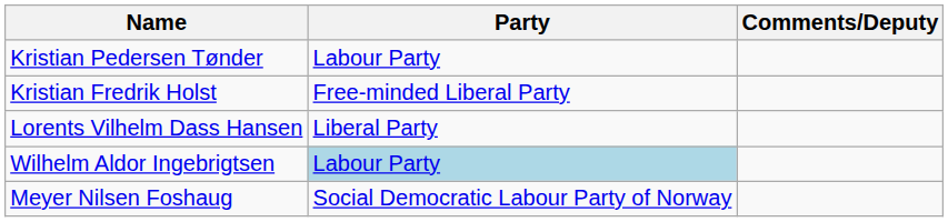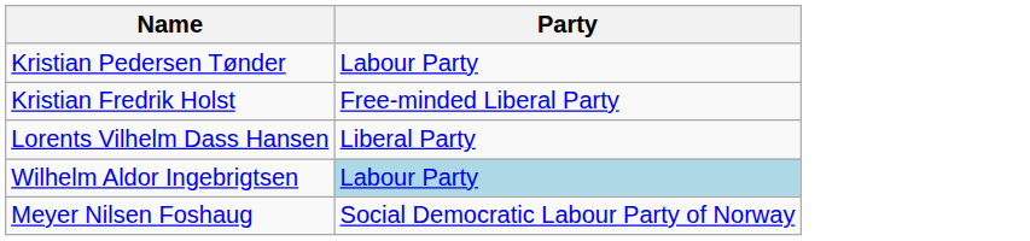 <table class="wikitable">
 <tr>
 <th>Name</th>
 <th>Party</th>
-<th>Comments/Deputy</th>
 </tr>
 <tr>
 <td><a href='#'>Kristian Pedersen Tønder</a></td>
 <td><a href='#'>Labour Party</a></td>
-<td></td>
 </tr>
 <tr>
 <td><a href='#'>Kristian Fredrik Holst</a></td>
 <td><a href='#'>Free-minded Liberal Party</a></td>
-<td></td>
 </tr>
 <tr>
 <td><a href='#'>Lorents Vilhelm Dass Hansen</a></td>
 <td><a href='#'>Liberal Party</a></td>
-<td></td>
 </tr>
 <tr>
 <td><a href='#'>Wilhelm Aldor Ingebrigtsen</a></td>
 <td style="background: lightblue;"><a href='#'>Labour Party</a></td>
-<td></td>
 </tr>
 <tr>
 <td><a href='#'>Meyer Nilsen Foshaug</a></td>
 <td><a href='#'>Social Democratic Labour Party of Norway</a></td>
-<td></td>
 </tr>
 </table>
